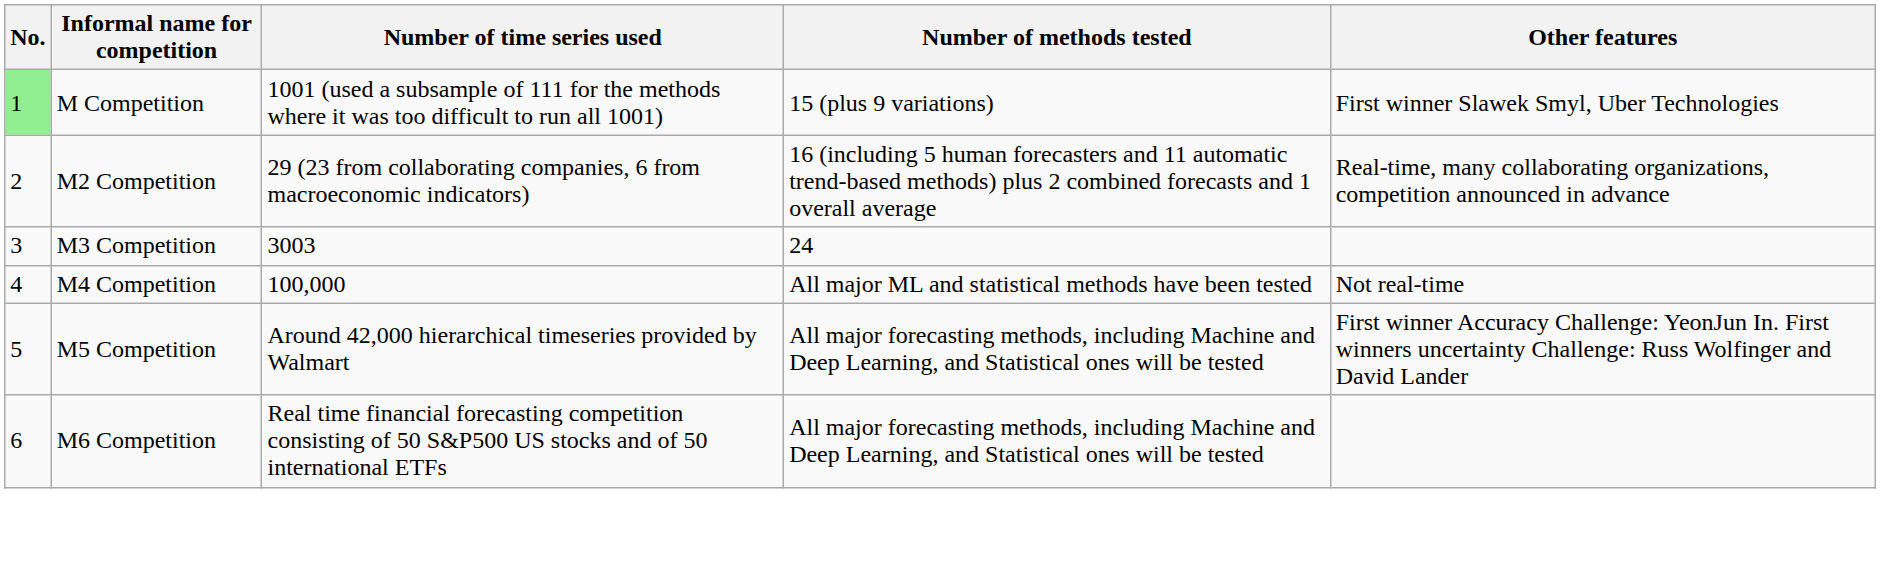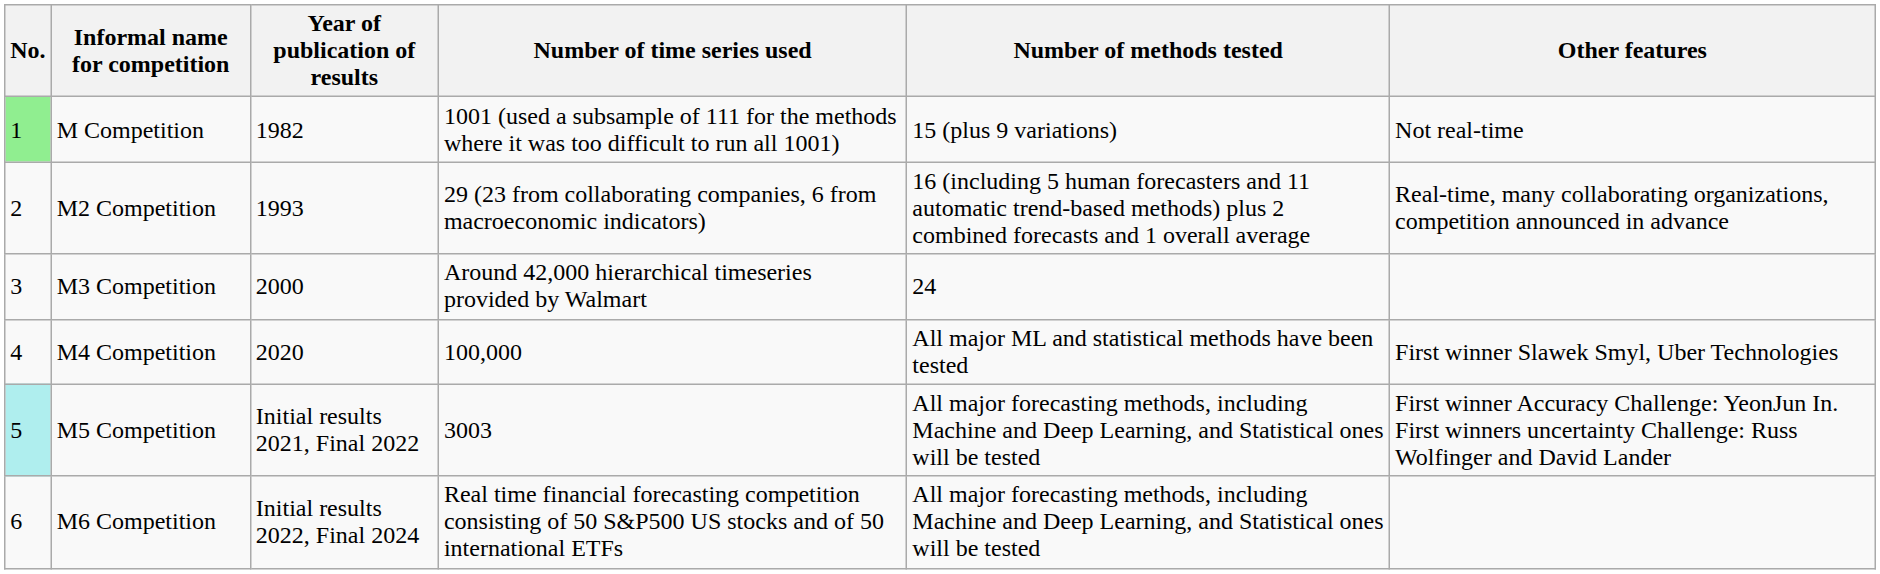 <table class="wikitable sortable">
 <tr>
 <th>No.</th>
 <th>Informal name for competition</th>
+<th>Year of publication of results</th>
 <th>Number of time series used</th>
 <th>Number of methods tested</th>
 <th>Other features</th>
 </tr>
 <tr>
 <td style="background: lightgreen;">1</td>
 <td>M Competition</td>
+<td>1982</td>
 <td>1001 (used a subsample of 111 for the methods where it was too difficult to run all 1001)</td>
 <td>15 (plus 9 variations)</td>
-<td>First winner Slawek Smyl, Uber Technologies</td>
+<td>Not real-time</td>
 </tr>
 <tr>
 <td>2</td>
 <td>M2 Competition</td>
+<td>1993</td>
 <td>29 (23 from collaborating companies, 6 from macroeconomic indicators)</td>
 <td>16 (including 5 human forecasters and 11 automatic trend-based methods) plus 2 combined forecasts and 1 overall average</td>
 <td>Real-time, many collaborating organizations, competition announced in advance</td>
 </tr>
 <tr>
 <td>3</td>
 <td>M3 Competition</td>
-<td>3003</td>
+<td>2000</td>
+<td>Around 42,000 hierarchical timeseries provided by Walmart</td>
 <td>24</td>
 <td></td>
 </tr>
 <tr>
 <td>4</td>
 <td>M4 Competition</td>
+<td>2020</td>
 <td>100,000</td>
 <td>All major ML and statistical methods have been tested</td>
-<td>Not real-time</td>
+<td>First winner Slawek Smyl, Uber Technologies</td>
 </tr>
 <tr>
-<td>5</td>
+<td style="background: paleturquoise;">5</td>
 <td>M5 Competition</td>
-<td>Around 42,000 hierarchical timeseries provided by Walmart</td>
+<td>Initial results 2021, Final 2022</td>
+<td>3003</td>
 <td>All major forecasting methods, including Machine and Deep Learning, and Statistical ones will be tested</td>
 <td>First winner Accuracy Challenge: YeonJun In. First winners uncertainty Challenge: Russ Wolfinger and David Lander</td>
 </tr>
 <tr>
 <td>6</td>
 <td>M6 Competition</td>
+<td>Initial results 2022, Final 2024</td>
 <td>Real time financial forecasting competition consisting of 50 S&P500 US stocks and of 50 international ETFs</td>
 <td>All major forecasting methods, including Machine and Deep Learning, and Statistical ones will be tested</td>
 <td></td>
 </tr>
 </table>
